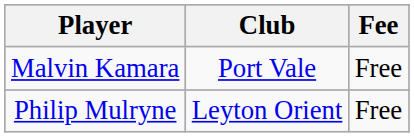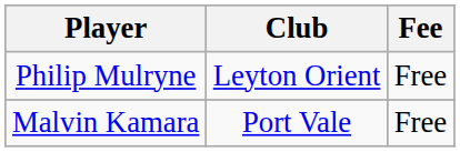 <table class="wikitable" style="text-align: center">
 <tr>
 <th>Player</th>
 <th>Club</th>
 <th>Fee</th>
 </tr>
 <tr>
+<td> <a href='#'>Philip Mulryne</a></td>
+<td><a href='#'>Leyton Orient</a></td>
+<td>Free</td>
+</tr>
+<tr>
 <td> <a href='#'>Malvin Kamara</a></td>
 <td><a href='#'>Port Vale</a></td>
 <td>Free</td>
 </tr>
-<tr>
-<td> <a href='#'>Philip Mulryne</a></td>
-<td><a href='#'>Leyton Orient</a></td>
-<td>Free</td>
-</tr>
 </table>
